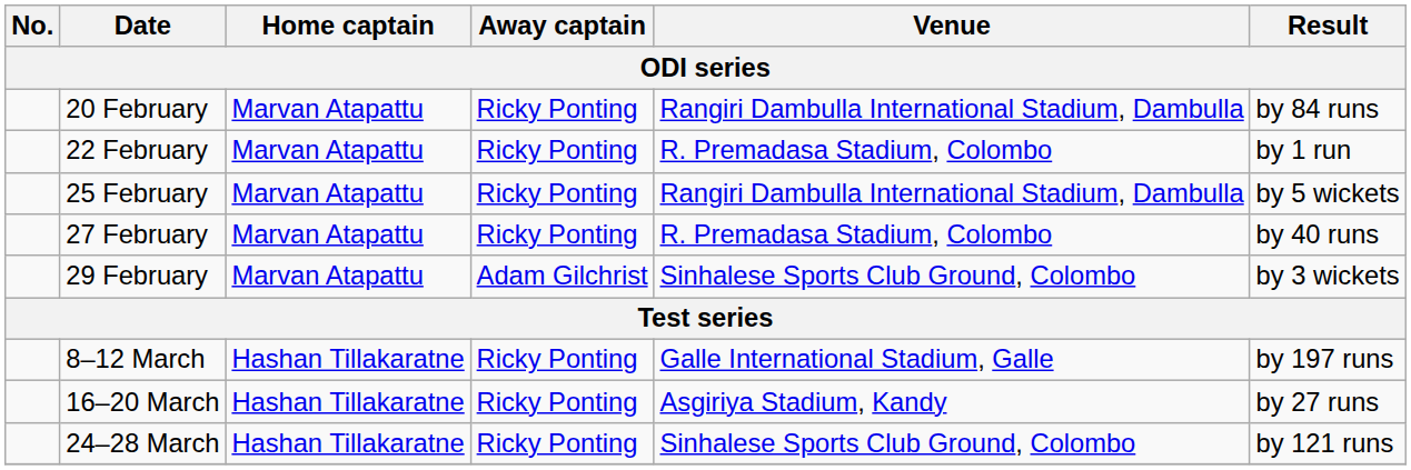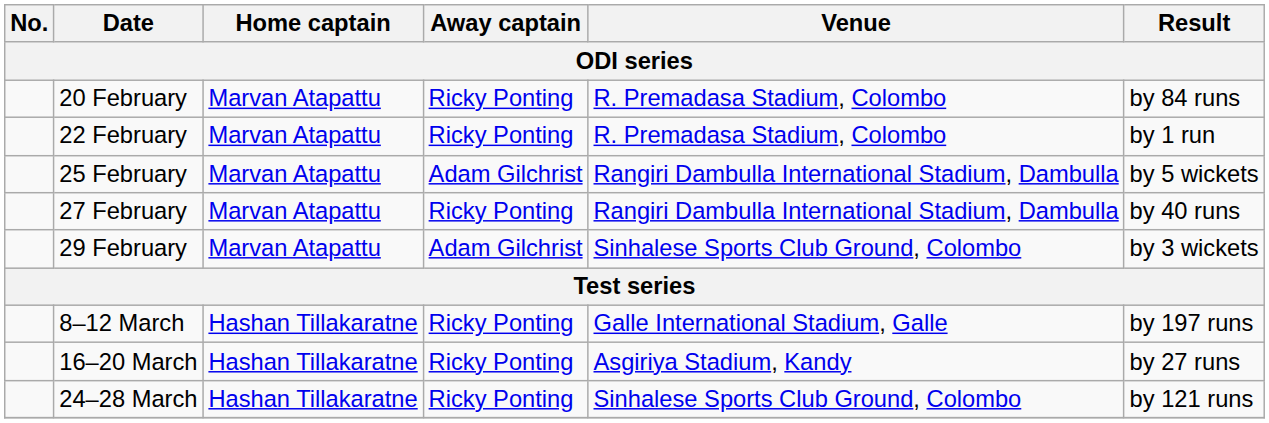 <table class="wikitable">
 <tr>
 <th>No.</th>
 <th>Date</th>
 <th>Home captain</th>
 <th>Away captain</th>
 <th>Venue</th>
 <th>Result</th>
 </tr>
 <tr>
 <th colspan="6">ODI series</th>
 </tr>
 <tr>
 <td></td>
 <td>20 February</td>
 <td><a href='#'>Marvan Atapattu</a></td>
 <td><a href='#'>Ricky Ponting</a></td>
-<td><a href='#'>Rangiri Dambulla International Stadium</a>, <a href='#'>Dambulla</a></td>
+<td><a href='#'>R. Premadasa Stadium</a>, <a href='#'>Colombo</a></td>
 <td> by 84 runs</td>
 </tr>
 <tr>
 <td></td>
 <td>22 February</td>
 <td><a href='#'>Marvan Atapattu</a></td>
 <td><a href='#'>Ricky Ponting</a></td>
 <td><a href='#'>R. Premadasa Stadium</a>, <a href='#'>Colombo</a></td>
 <td> by 1 run</td>
 </tr>
 <tr>
 <td></td>
 <td>25 February</td>
 <td><a href='#'>Marvan Atapattu</a></td>
-<td><a href='#'>Ricky Ponting</a></td>
+<td><a href='#'>Adam Gilchrist</a></td>
 <td><a href='#'>Rangiri Dambulla International Stadium</a>, <a href='#'>Dambulla</a></td>
 <td> by 5 wickets</td>
 </tr>
 <tr>
 <td></td>
 <td>27 February</td>
 <td><a href='#'>Marvan Atapattu</a></td>
 <td><a href='#'>Ricky Ponting</a></td>
-<td><a href='#'>R. Premadasa Stadium</a>, <a href='#'>Colombo</a></td>
+<td><a href='#'>Rangiri Dambulla International Stadium</a>, <a href='#'>Dambulla</a></td>
 <td> by 40 runs</td>
 </tr>
 <tr>
 <td></td>
 <td>29 February</td>
 <td><a href='#'>Marvan Atapattu</a></td>
 <td><a href='#'>Adam Gilchrist</a></td>
 <td><a href='#'>Sinhalese Sports Club Ground</a>, <a href='#'>Colombo</a></td>
 <td> by 3 wickets</td>
 </tr>
 <tr>
 <th colspan="6">Test series</th>
 </tr>
 <tr>
 <td></td>
 <td>8–12 March</td>
 <td><a href='#'>Hashan Tillakaratne</a></td>
 <td><a href='#'>Ricky Ponting</a></td>
 <td><a href='#'>Galle International Stadium</a>, <a href='#'>Galle</a></td>
 <td> by 197 runs</td>
 </tr>
 <tr>
 <td></td>
 <td>16–20 March</td>
 <td><a href='#'>Hashan Tillakaratne</a></td>
 <td><a href='#'>Ricky Ponting</a></td>
 <td><a href='#'>Asgiriya Stadium</a>, <a href='#'>Kandy</a></td>
 <td> by 27 runs</td>
 </tr>
 <tr>
 <td></td>
 <td>24–28 March</td>
 <td><a href='#'>Hashan Tillakaratne</a></td>
 <td><a href='#'>Ricky Ponting</a></td>
 <td><a href='#'>Sinhalese Sports Club Ground</a>, <a href='#'>Colombo</a></td>
 <td> by 121 runs</td>
 </tr>
 <tr>
 </tr>
 </table>
